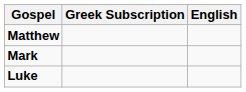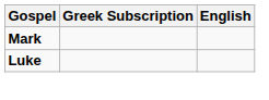 <table class="wikitable">
 <tr>
 <th>Gospel</th>
 <th>Greek Subscription</th>
 <th>English</th>
-</tr>
-<tr>
-<td><strong>Matthew</strong></td>
-<td><br></td>
-<td><br></td>
 </tr>
 <tr>
 <td><strong>Mark</strong></td>
 <td><br></td>
 <td><br></td>
 </tr>
 <tr>
 <td><strong>Luke</strong></td>
 <td><br></td>
 <td><br></td>
 </tr>
 </table>
